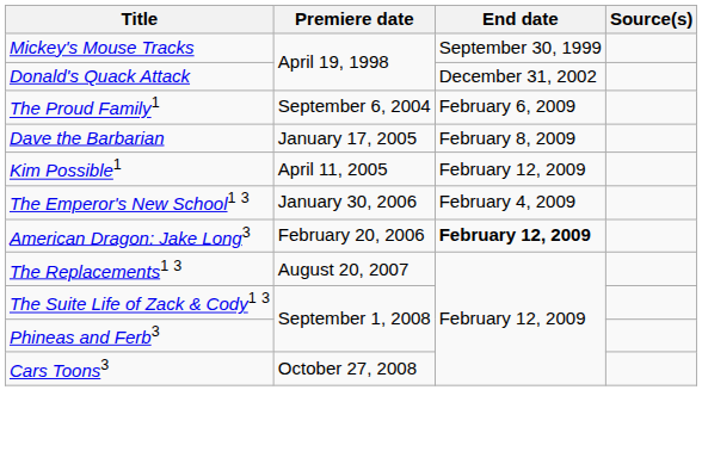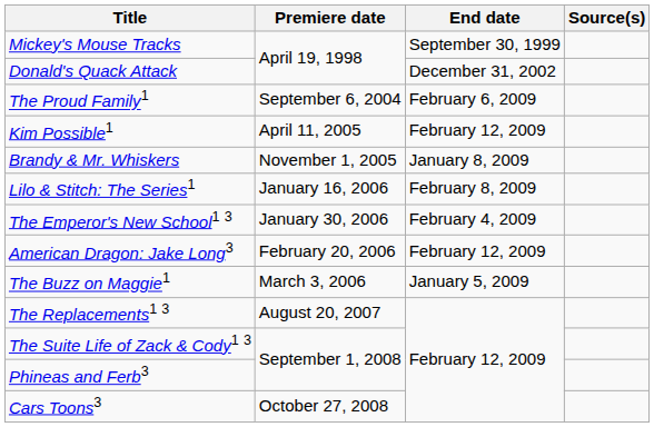 <table class="wikitable sortable">
 <tr>
 <th>Title</th>
 <th>Premiere date</th>
 <th>End date</th>
 <th>Source(s)</th>
 </tr>
 <tr>
 <td><em><a href='#'>Mickey's Mouse Tracks</a></em></td>
 <td rowspan=2>April 19, 1998</td>
 <td>September 30, 1999</td>
 <td></td>
 </tr>
 <tr>
 <td><em><a href='#'>Donald's Quack Attack</a></em></td>
 <td>December 31, 2002</td>
 <td></td>
 </tr>
 <tr>
 <td><em><a href='#'>The Proud Family</a></em><sup>1</sup></td>
 <td>September 6, 2004</td>
 <td>February 6, 2009</td>
 <td></td>
 </tr>
 <tr>
-<td><em><a href='#'>Dave the Barbarian</a></em></td>
-<td>January 17, 2005</td>
-<td>February 8, 2009</td>
+<td><em><a href='#'>Kim Possible</a></em><sup>1</sup></td>
+<td>April 11, 2005</td>
+<td>February 12, 2009</td>
 <td></td>
 </tr>
 <tr>
-<td><em><a href='#'>Kim Possible</a></em><sup>1</sup></td>
-<td>April 11, 2005</td>
-<td>February 12, 2009</td>
+<td><em><a href='#'>Brandy & Mr. Whiskers</a></em></td>
+<td>November 1, 2005</td>
+<td>January 8, 2009</td>
+<td></td>
+</tr>
+<tr>
+<td><em><a href='#'>Lilo & Stitch: The Series</a></em><sup>1</sup></td>
+<td>January 16, 2006</td>
+<td>February 8, 2009</td>
 <td></td>
 </tr>
 <tr>
 <td><em><a href='#'>The Emperor's New School</a></em><sup>1</sup> <sup>3</sup></td>
 <td>January 30, 2006</td>
 <td>February 4, 2009</td>
 <td></td>
 </tr>
 <tr>
 <td><em><a href='#'>American Dragon: Jake Long</a></em><sup>3</sup></td>
 <td>February 20, 2006</td>
-<td><strong>February 12, 2009</strong></td>
+<td>February 12, 2009</td>
+<td></td>
+</tr>
+<tr>
+<td><em><a href='#'>The Buzz on Maggie</a></em><sup>1</sup></td>
+<td>March 3, 2006</td>
+<td>January 5, 2009</td>
 <td></td>
 </tr>
 <tr>
 <td><em><a href='#'>The Replacements</a></em><sup>1</sup> <sup>3</sup></td>
 <td>August 20, 2007</td>
 <td rowspan=4>February 12, 2009</td>
 <td></td>
 </tr>
 <tr>
 <td><em><a href='#'>The Suite Life of Zack & Cody</a></em><sup>1</sup> <sup>3</sup></td>
 <td rowspan=2>September 1, 2008</td>
 <td></td>
 </tr>
 <tr>
 <td><em><a href='#'>Phineas and Ferb</a></em><sup>3</sup></td>
 <td></td>
 </tr>
 <tr>
 <td><em><a href='#'>Cars Toons</a></em><sup>3</sup></td>
 <td>October 27, 2008</td>
 <td></td>
 </tr>
 </table>
